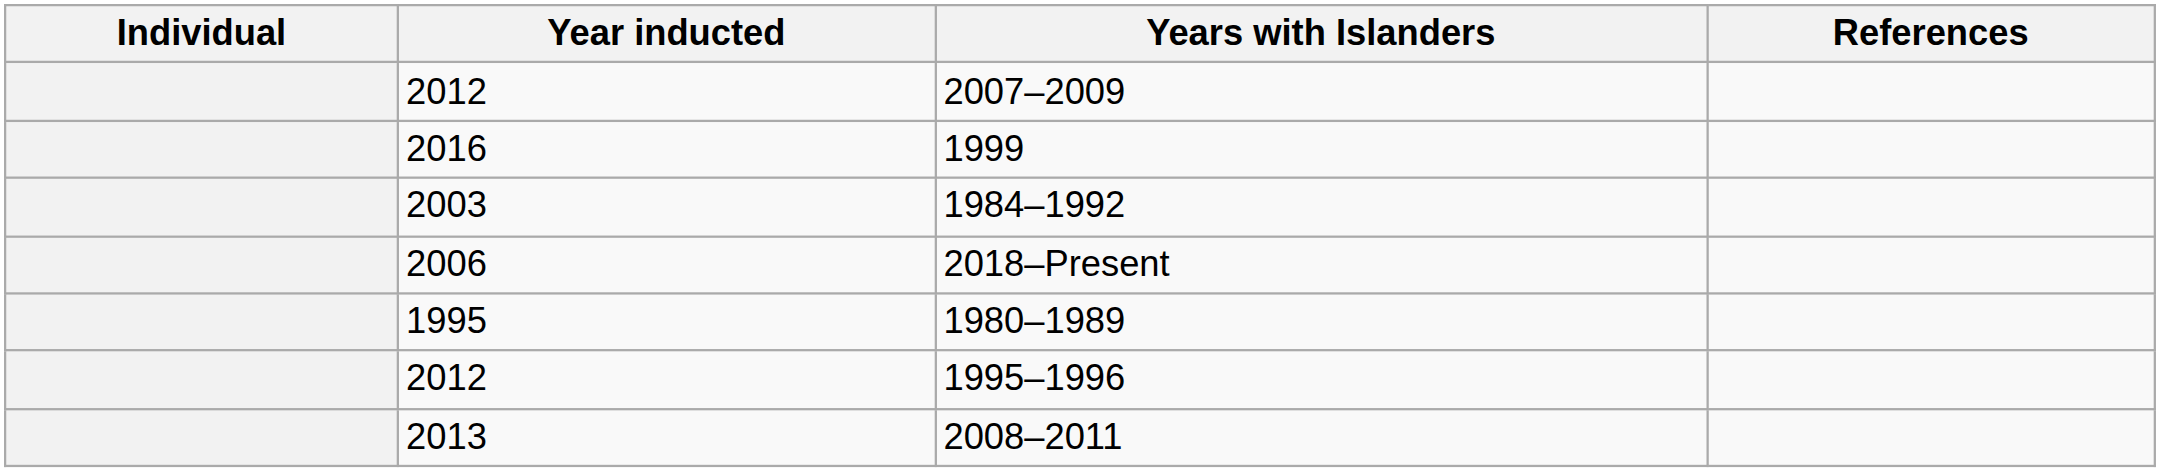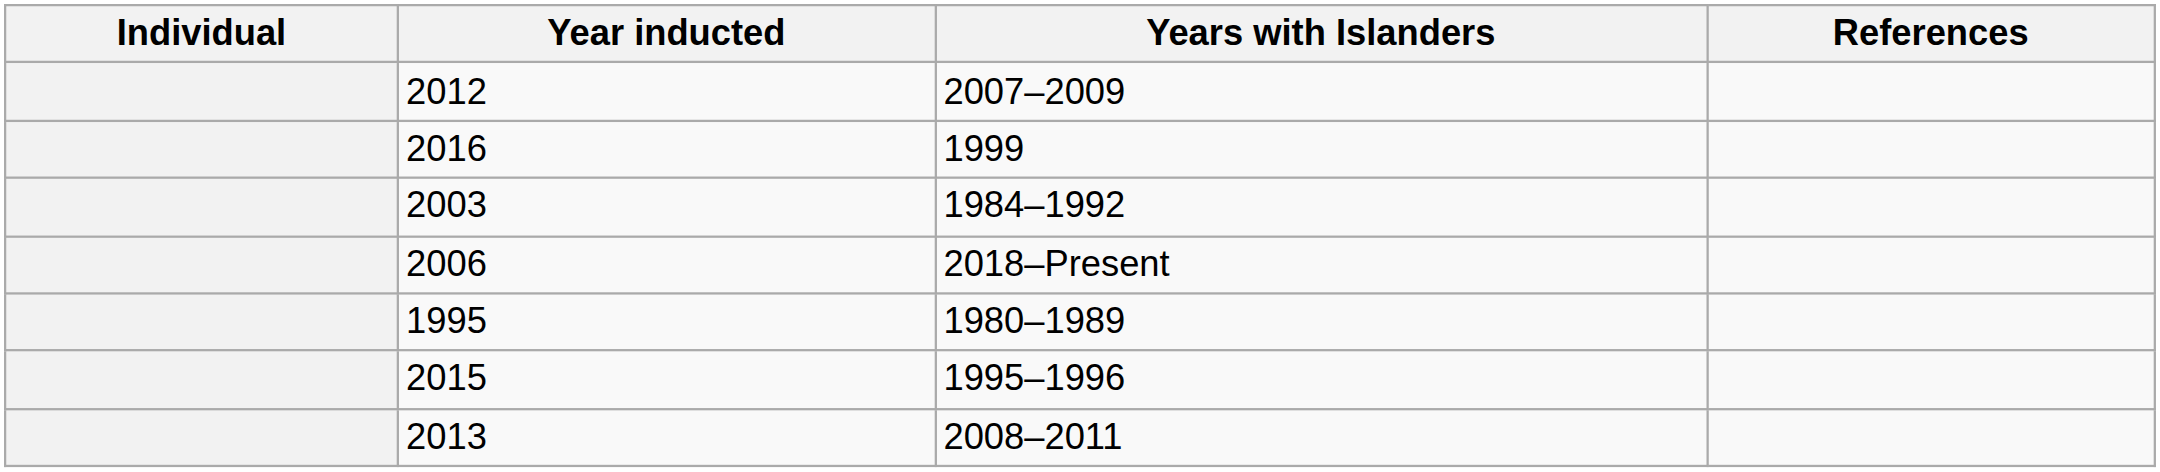 <table class="wikitable sortable" width="75%">
 <tr>
 <th scope="col">Individual</th>
 <th scope="col">Year inducted</th>
 <th scope="col">Years with Islanders</th>
 <th scope="col" class="unsortable">References</th>
 </tr>
 <tr>
 <th scope="row"></th>
 <td>2012</td>
 <td>2007–2009</td>
 <td></td>
 </tr>
 <tr>
 <th scope="row"></th>
 <td>2016</td>
 <td>1999</td>
 <td></td>
 </tr>
 <tr>
 <th scope="row"></th>
 <td>2003</td>
 <td>1984–1992</td>
 <td></td>
 </tr>
 <tr>
 <th scope="row"></th>
 <td>2006</td>
 <td>2018–Present</td>
 <td></td>
 </tr>
 <tr>
 <th scope="row"></th>
 <td>1995</td>
 <td>1980–1989</td>
 <td></td>
 </tr>
 <tr>
 <th scope="row"></th>
-<td>2012</td>
+<td>2015</td>
 <td>1995–1996</td>
 <td></td>
 </tr>
 <tr>
 <th scope="row"></th>
 <td>2013</td>
 <td>2008–2011</td>
 <td></td>
 </tr>
 </table>
